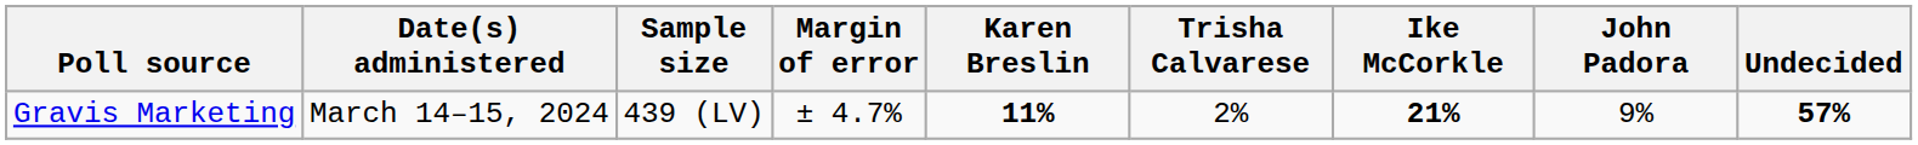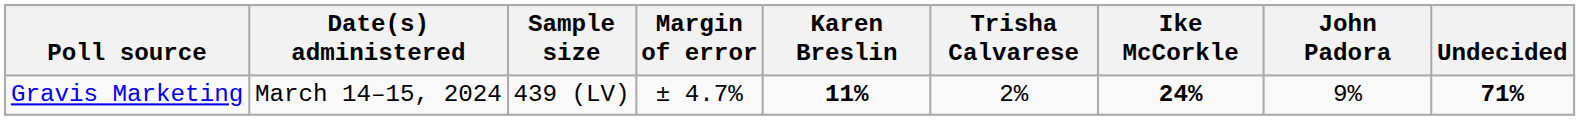 <table class="wikitable" style="font-size:90%;text-align:center;">
 <tr valign=bottom>
 <th>Poll source</th>
 <th>Date(s)<br>administered</th>
 <th>Sample<br>size</th>
 <th>Margin<br>of error</th>
 <th style="width:75px;">Karen<br>Breslin</th>
 <th style="width:75px;">Trisha<br>Calvarese</th>
 <th style="width:75px;">Ike<br>McCorkle</th>
 <th style="width:75px;">John<br>Padora</th>
 <th>Undecided</th>
 </tr>
 <tr>
 <td style="text-align:left;"><a href='#'>Gravis Marketing</a></td>
 <td>March 14–15, 2024</td>
 <td>439 (LV)</td>
 <td>± 4.7%</td>
 <td><strong>11%</strong></td>
 <td>2%</td>
-<td><strong>21%</strong></td>
+<td><strong>24%</strong></td>
 <td>9%</td>
-<td><strong>57%</strong></td>
+<td><strong>71%</strong></td>
 </tr>
 </table>
